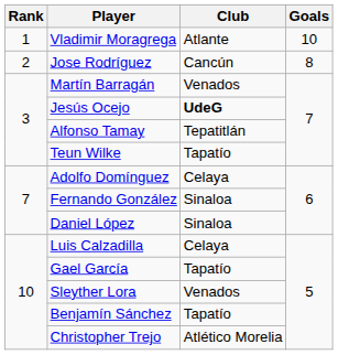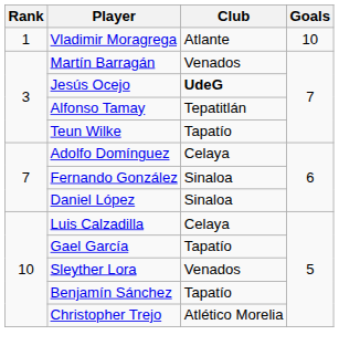 <table class="wikitable">
 <tr>
 <th>Rank</th>
 <th>Player</th>
 <th>Club</th>
 <th>Goals</th>
 </tr>
 <tr>
 <td align=center rowspan=1>1</td>
 <td> <a href='#'>Vladimir Moragrega</a></td>
 <td>Atlante</td>
 <td align=center rowspan=1>10</td>
-</tr>
-<tr>
-<td align=center rowspan=1>2</td>
-<td> <a href='#'>Jose Rodríguez</a></td>
-<td>Cancún</td>
-<td align=center rowspan=1>8</td>
 </tr>
 <tr>
 <td align=center rowspan=4>3</td>
 <td> <a href='#'>Martín Barragán</a></td>
 <td>Venados</td>
 <td align=center rowspan=4>7</td>
 </tr>
 <tr>
 <td> <a href='#'>Jesús Ocejo</a></td>
 <td><strong>UdeG</strong></td>
 </tr>
 <tr>
 <td> <a href='#'>Alfonso Tamay</a></td>
 <td>Tepatitlán</td>
 </tr>
 <tr>
 <td> <a href='#'>Teun Wilke</a></td>
 <td>Tapatío</td>
 </tr>
 <tr>
 <td align=center rowspan=3>7</td>
 <td> <a href='#'>Adolfo Domínguez</a></td>
 <td>Celaya</td>
 <td align=center rowspan=3>6</td>
 </tr>
 <tr>
 <td> <a href='#'>Fernando González</a></td>
 <td>Sinaloa</td>
 </tr>
 <tr>
 <td> <a href='#'>Daniel López</a></td>
 <td>Sinaloa</td>
 </tr>
 <tr>
 <td align=center rowspan=5>10</td>
 <td> <a href='#'>Luis Calzadilla</a></td>
 <td>Celaya</td>
 <td align=center rowspan=5>5</td>
 </tr>
 <tr>
 <td> <a href='#'>Gael García</a></td>
 <td>Tapatío</td>
 </tr>
 <tr>
 <td> <a href='#'>Sleyther Lora</a></td>
 <td>Venados</td>
 </tr>
 <tr>
 <td> <a href='#'>Benjamín Sánchez</a></td>
 <td>Tapatío</td>
 </tr>
 <tr>
 <td> <a href='#'>Christopher Trejo</a></td>
 <td>Atlético Morelia</td>
 </tr>
 </table>
